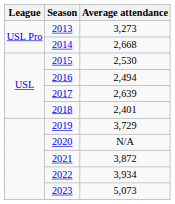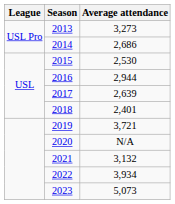 <table class=wikitable style="text-align:center">
 <tr>
 <th>League</th>
 <th>Season</th>
 <th>Average attendance</th>
 </tr>
 <tr>
 <td rowspan=2><a href='#'>USL Pro</a></td>
 <td><a href='#'>2013</a></td>
 <td>3,273</td>
 </tr>
 <tr>
 <td><a href='#'>2014</a></td>
-<td>2,668</td>
+<td>2,686</td>
 </tr>
 <tr>
 <td rowspan=4><a href='#'>USL</a></td>
 <td><a href='#'>2015</a></td>
 <td>2,530</td>
 </tr>
 <tr>
 <td><a href='#'>2016</a></td>
-<td>2,494</td>
+<td>2,944</td>
 </tr>
 <tr>
 <td><a href='#'>2017</a></td>
 <td>2,639</td>
 </tr>
 <tr>
 <td><a href='#'>2018</a></td>
 <td>2,401</td>
 </tr>
 <tr>
 <td rowspan=5></td>
 <td><a href='#'>2019</a></td>
-<td>3,729</td>
+<td>3,721</td>
 </tr>
 <tr>
 <td><a href='#'>2020</a></td>
 <td>N/A</td>
 </tr>
 <tr>
 <td><a href='#'>2021</a></td>
-<td>3,872</td>
+<td>3,132</td>
 </tr>
 <tr>
 <td><a href='#'>2022</a></td>
 <td>3,934</td>
 </tr>
 <tr>
 <td><a href='#'>2023</a></td>
 <td>5,073</td>
 </tr>
 </table>
